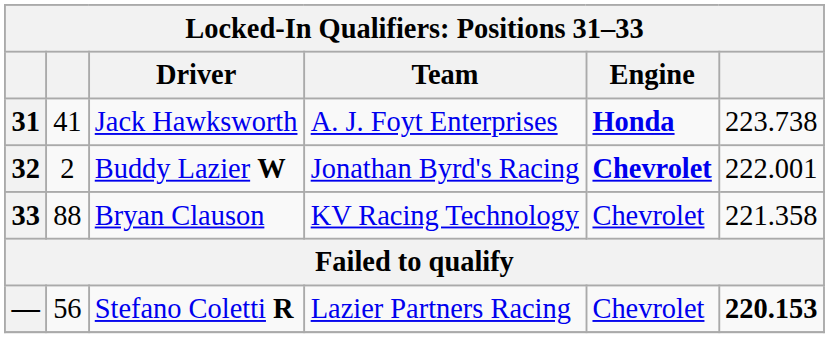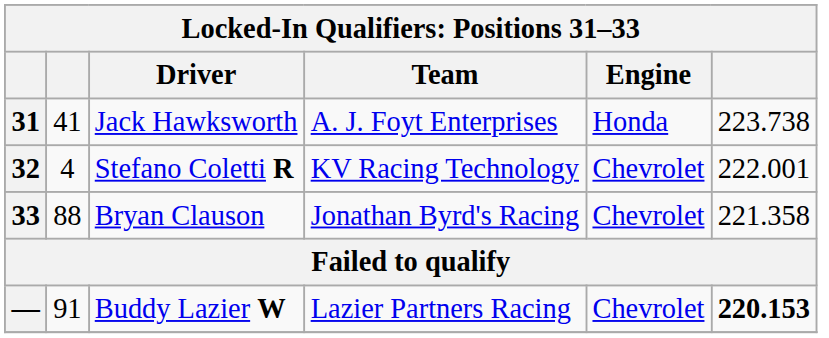 <table class="wikitable" style="font-size:95%;">
 <tr>
 <th colspan=9>Locked-In Qualifiers: Positions 31–33</th>
 </tr>
 <tr>
 <th></th>
 <th></th>
 <th>Driver</th>
 <th>Team</th>
 <th>Engine</th>
 <th></th>
 </tr>
 <tr>
 <th>31</th>
 <td align=center>41</td>
 <td> <a href='#'>Jack Hawksworth</a></td>
 <td><a href='#'>A. J. Foyt Enterprises</a></td>
-<td><strong><a href='#'>Honda</a></strong></td>
+<td><a href='#'>Honda</a></td>
 <td align=center>223.738</td>
 </tr>
 <tr>
 <th>32</th>
-<td align=center>2</td>
-<td> <a href='#'>Buddy Lazier</a> <strong><span>W</span></strong></td>
-<td><a href='#'>Jonathan Byrd's Racing</a></td>
-<td><strong><a href='#'>Chevrolet</a></strong></td>
+<td align=center>4</td>
+<td> <a href='#'>Stefano Coletti</a> <strong><span>R</span></strong></td>
+<td><a href='#'>KV Racing Technology</a></td>
+<td><a href='#'>Chevrolet</a></td>
 <td align=center>222.001</td>
 </tr>
 <tr>
 <th>33</th>
 <td align=center>88</td>
 <td> <a href='#'>Bryan Clauson</a></td>
-<td><a href='#'>KV Racing Technology</a></td>
+<td><a href='#'>Jonathan Byrd's Racing</a></td>
 <td><a href='#'>Chevrolet</a></td>
 <td align=center>221.358</td>
 </tr>
 <tr>
 <th colspan=9>Failed to qualify</th>
 </tr>
 <tr>
 <th>—</th>
-<td align=center>56</td>
-<td> <a href='#'>Stefano Coletti</a> <strong><span>R</span></strong></td>
+<td align=center>91</td>
+<td> <a href='#'>Buddy Lazier</a> <strong><span>W</span></strong></td>
 <td><a href='#'>Lazier Partners Racing</a></td>
 <td><a href='#'>Chevrolet</a></td>
 <td align=center><strong>220.153</strong></td>
 </tr>
 <tr>
 </tr>
 </table>
